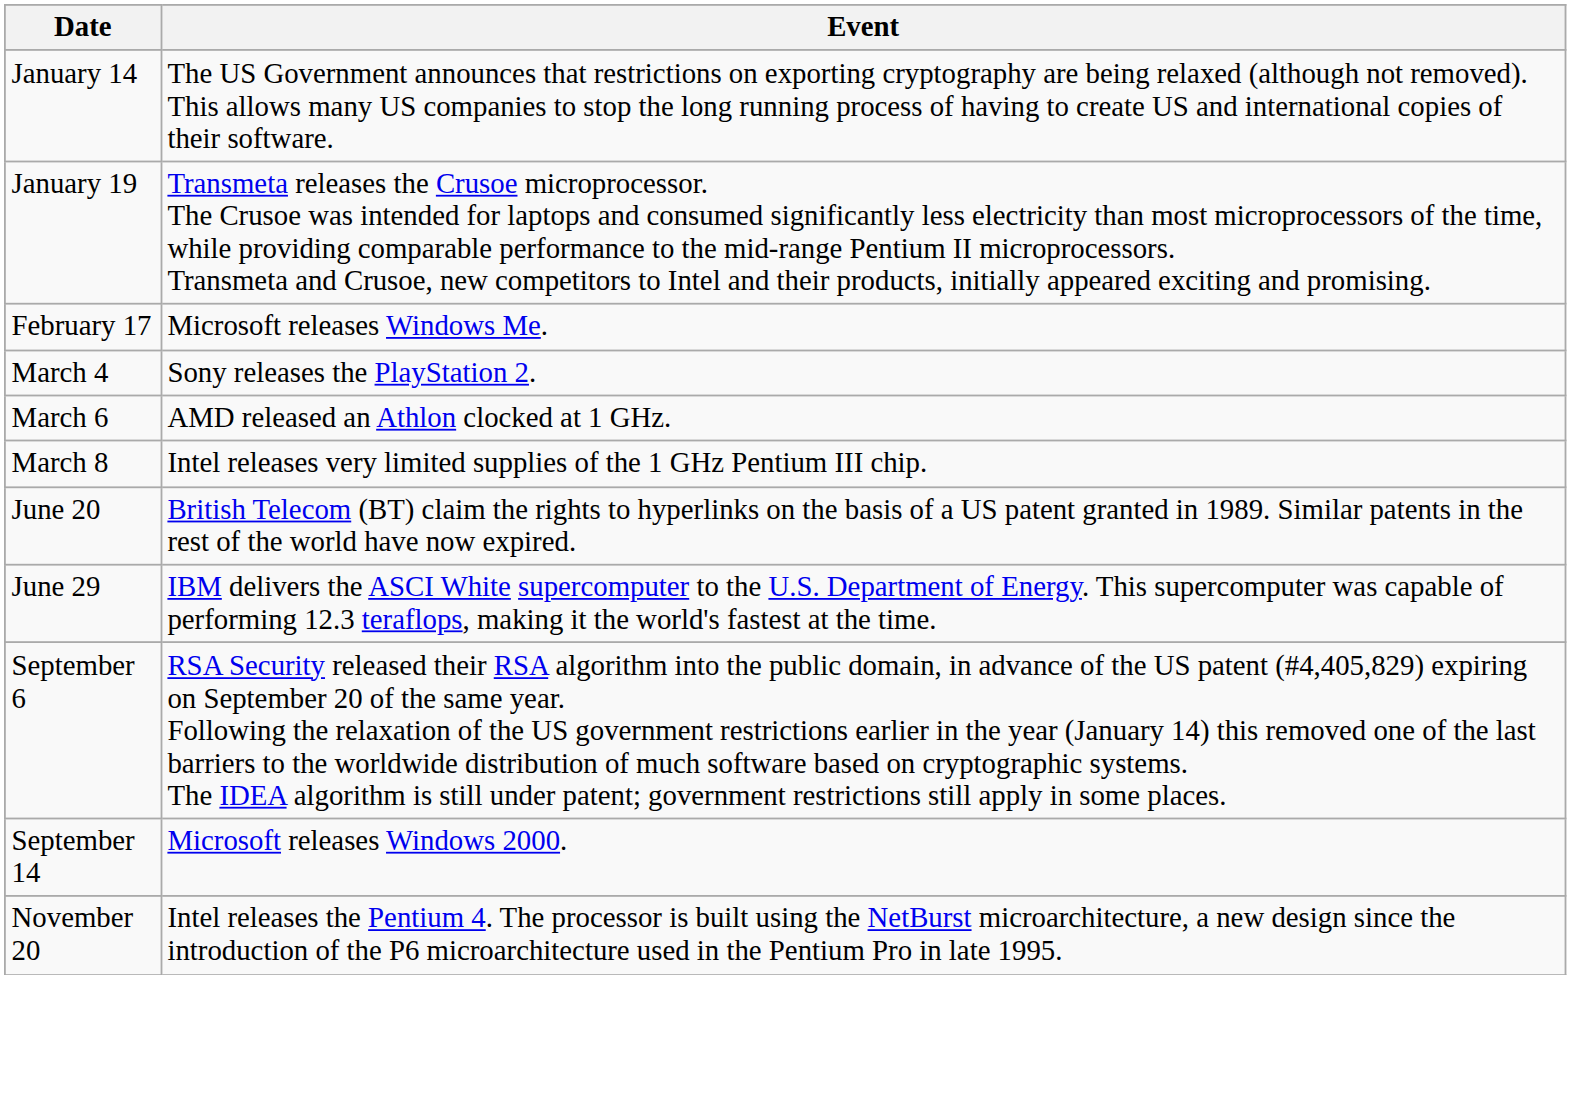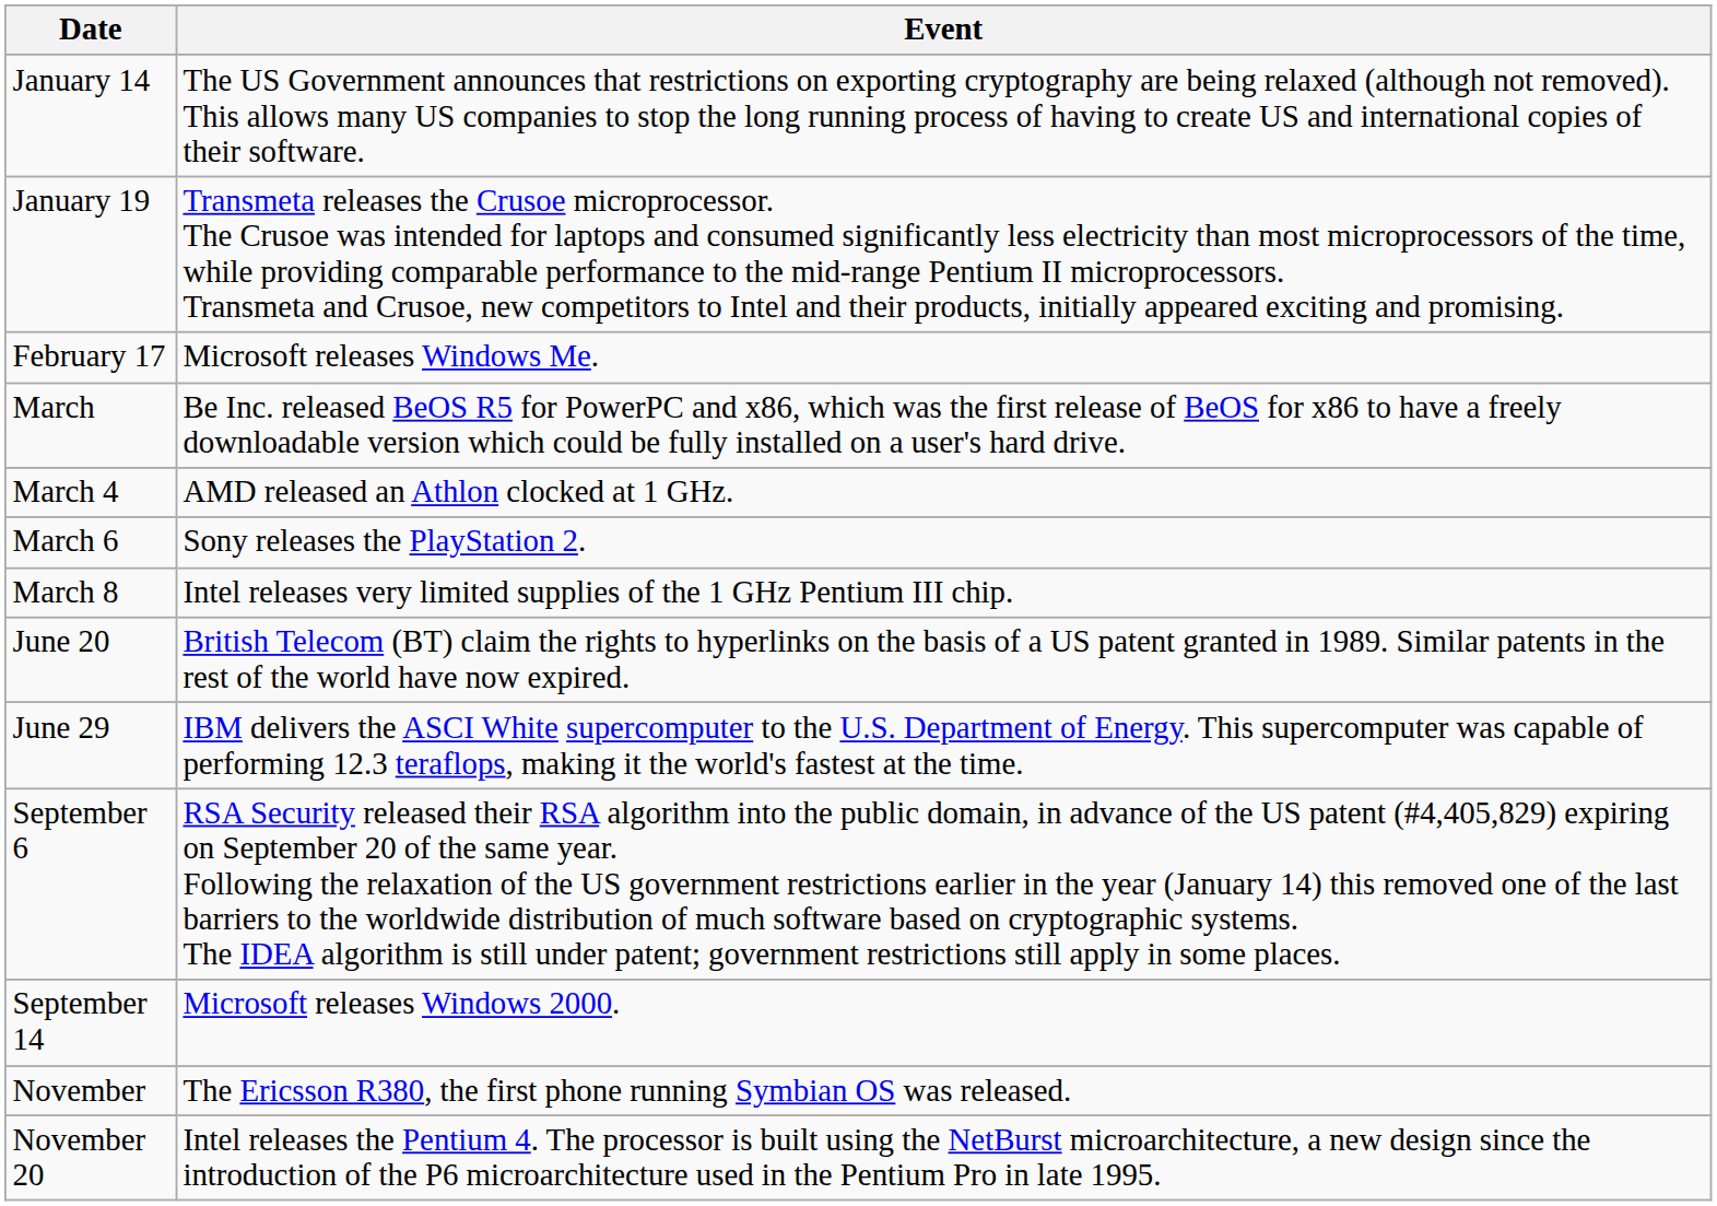 <table class="wikitable sortable">
 <tr>
 <th>Date</th>
 <th class="unsortable">Event</th>
 </tr>
 <tr valign="top">
 <td>January 14</td>
 <td>The US Government announces that restrictions on exporting cryptography are being relaxed (although not removed).<br>This allows many US companies to stop the long running process of having to create US and international copies of their software.</td>
 </tr>
 <tr valign="top">
 <td>January 19</td>
 <td><a href='#'>Transmeta</a> releases the <a href='#'>Crusoe</a> microprocessor.<br>The Crusoe was intended for laptops and consumed significantly less electricity than most microprocessors of the time, while providing comparable performance to the mid-range Pentium II microprocessors.<br>Transmeta and Crusoe, new competitors to Intel and their products, initially appeared exciting and promising.</td>
 </tr>
 <tr valign="top">
 <td>February 17</td>
 <td>Microsoft releases <a href='#'>Windows Me</a>.</td>
 </tr>
 <tr valign="top">
+<td>March</td>
+<td>Be Inc. released <a href='#'>BeOS R5</a> for PowerPC and x86, which was the first release of <a href='#'>BeOS</a> for x86 to have a freely downloadable version which could be fully installed on a user's hard drive.</td>
+</tr>
+<tr valign="top">
 <td>March 4</td>
-<td>Sony releases the <a href='#'>PlayStation 2</a>.</td>
+<td>AMD released an <a href='#'>Athlon</a> clocked at 1 GHz.</td>
 </tr>
 <tr valign="top">
 <td>March 6</td>
-<td>AMD released an <a href='#'>Athlon</a> clocked at 1 GHz.</td>
+<td>Sony releases the <a href='#'>PlayStation 2</a>.</td>
 </tr>
 <tr valign="top">
 <td>March 8</td>
 <td>Intel releases very limited supplies of the 1 GHz Pentium III chip.</td>
 </tr>
 <tr valign="top">
 <td>June 20</td>
 <td><a href='#'>British Telecom</a> (BT) claim the rights to hyperlinks on the basis of a US patent granted in 1989. Similar patents in the rest of the world have now expired.</td>
 </tr>
 <tr valign="top">
 <td>June 29</td>
 <td><a href='#'>IBM</a> delivers the <a href='#'>ASCI White</a> <a href='#'>supercomputer</a> to the <a href='#'>U.S. Department of Energy</a>. This supercomputer was capable of performing 12.3 <a href='#'>teraflops</a>, making it the world's fastest at the time.</td>
 </tr>
 <tr valign="top">
 <td>September 6</td>
 <td><a href='#'>RSA Security</a> released their <a href='#'>RSA</a> algorithm into the public domain, in advance of the US patent (#4,405,829) expiring on September 20 of the same year.<br>Following the relaxation of the US government restrictions earlier in the year (January 14) this removed one of the last barriers to the worldwide distribution of much software based on cryptographic systems.<br>The <a href='#'>IDEA</a> algorithm is still under patent; government restrictions still apply in some places.</td>
 </tr>
 <tr valign="top">
 <td>September 14</td>
 <td><a href='#'>Microsoft</a> releases <a href='#'>Windows 2000</a>.</td>
 </tr>
 <tr valign="top">
+<td>November</td>
+<td>The <a href='#'>Ericsson R380</a>, the first phone running <a href='#'>Symbian OS</a> was released.</td>
+</tr>
+<tr valign="top">
 <td>November 20</td>
 <td>Intel releases the <a href='#'>Pentium 4</a>. The processor is built using the <a href='#'>NetBurst</a> microarchitecture, a new design since the introduction of the P6 microarchitecture used in the Pentium Pro in late 1995.</td>
 </tr>
 </table>
